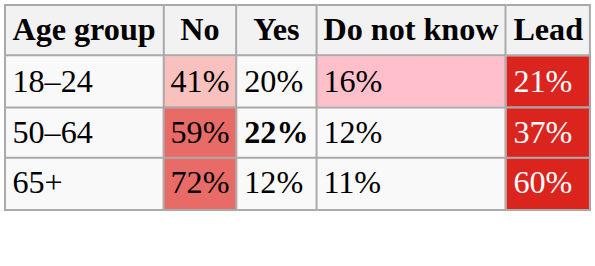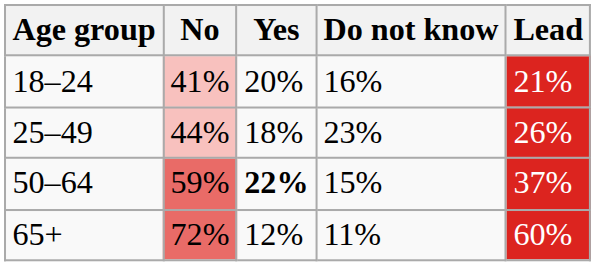 <table class="wikitable">
 <tr>
 <th>Age group</th>
 <th>No</th>
 <th>Yes</th>
 <th>Do not know</th>
 <th>Lead</th>
 </tr>
 <tr>
 <td>18–24</td>
 <td style="background: rgb(248, 193, 190); ">41%</td>
 <td>20%</td>
-<td style="background: pink;">16%</td>
+<td>16%</td>
 <td style="background: rgb(220, 36, 31); color: white;">21%</td>
+</tr>
+<tr>
+<td>25–49</td>
+<td style="background: rgb(248, 193, 190); ">44%</td>
+<td>18%</td>
+<td>23%</td>
+<td style="background: rgb(220, 36, 31); color: white;">26%</td>
 </tr>
 <tr>
 <td>50–64</td>
 <td style="background: rgb(233, 107, 103); ">59%</td>
 <td><strong>22%</strong></td>
-<td>12%</td>
+<td>15%</td>
 <td style="background: rgb(220, 36, 31); color: white;">37%</td>
 </tr>
 <tr>
 <td>65+</td>
 <td style="background: rgb(233, 107, 103); ">72%</td>
 <td>12%</td>
 <td>11%</td>
 <td style="background: rgb(220, 36, 31); color: white;">60%</td>
 </tr>
 </table>
